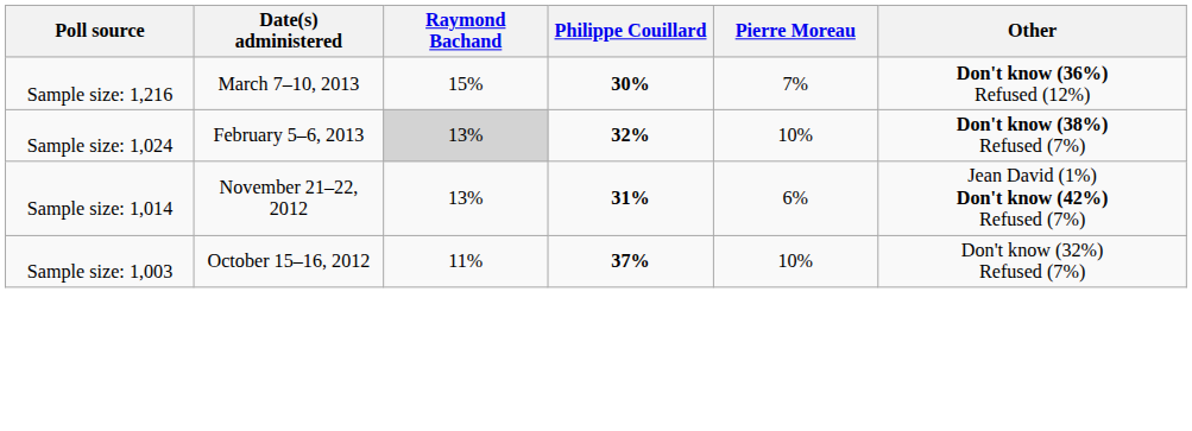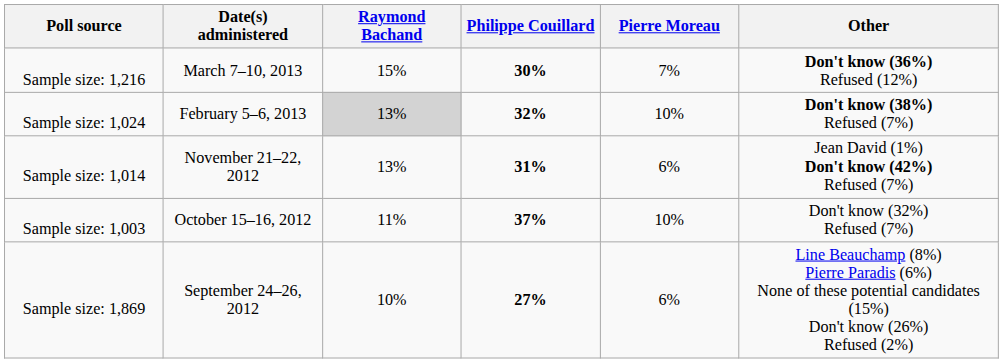 <table class="wikitable" style="text-align:center;">
 <tr>
 <th style="width:150px;">Poll source</th>
 <th style="width:150px;">Date(s)<br> administered</th>
 <th style="width:130px;"><a href='#'>Raymond Bachand</a></th>
 <th style="width:130px;"><a href='#'>Philippe Couillard</a></th>
 <th style="width:130px;"><a href='#'>Pierre Moreau</a></th>
 <th style="width:250px;">Other</th>
 </tr>
 <tr>
 <td><br>Sample size: 1,216</td>
 <td>March 7–10, 2013</td>
 <td>15%</td>
 <td><strong>30%</strong></td>
 <td>7%</td>
 <td><strong>Don't know (36%)</strong><br>Refused (12%)</td>
 </tr>
 <tr>
 <td><br>Sample size: 1,024</td>
 <td>February 5–6, 2013</td>
 <td style="background: lightgrey;">13%</td>
 <td><strong>32%</strong></td>
 <td>10%</td>
 <td><strong>Don't know (38%)</strong><br>Refused (7%)</td>
 </tr>
 <tr>
 <td><br>Sample size: 1,014</td>
 <td>November 21–22, 2012</td>
 <td>13%</td>
 <td><strong>31%</strong></td>
 <td>6%</td>
 <td>Jean David (1%)<br><strong>Don't know (42%)</strong><br>Refused (7%)</td>
 </tr>
 <tr>
 <td><br>Sample size: 1,003</td>
 <td>October 15–16, 2012</td>
 <td>11%</td>
 <td><strong>37%</strong></td>
 <td>10%</td>
 <td>Don't know (32%)<br>Refused (7%)</td>
 </tr>
+<tr>
+<td><br>Sample size: 1,869</td>
+<td>September 24–26, 2012</td>
+<td>10%</td>
+<td><strong>27%</strong></td>
+<td>6%</td>
+<td><a href='#'>Line Beauchamp</a> (8%)<br><a href='#'>Pierre Paradis</a> (6%)<br>None of these potential candidates (15%)<br>Don't know (26%)<br>Refused (2%)</td>
+</tr>
 </table>
